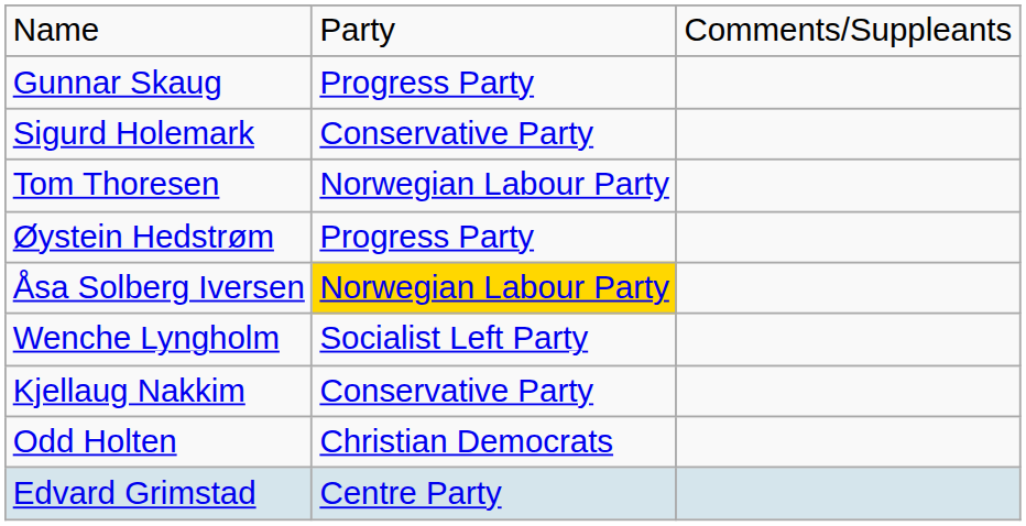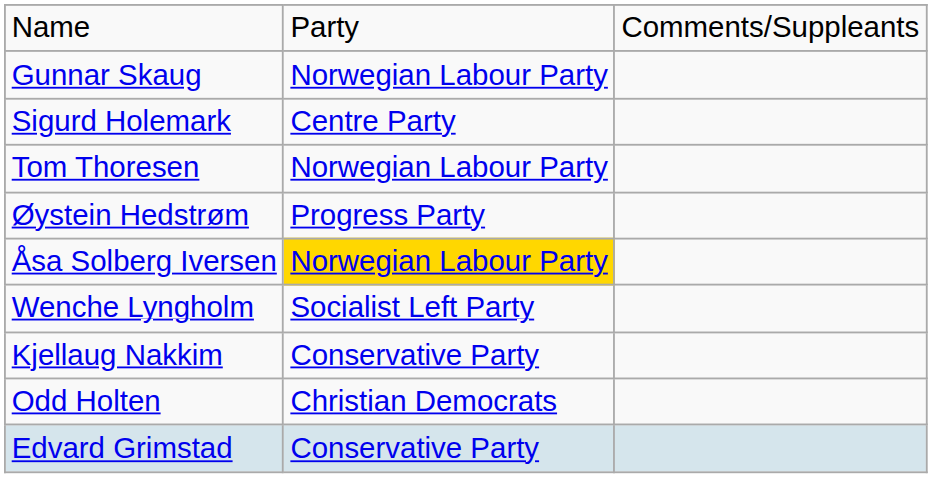 <table class="wikitable">
 <tr>
 <td>Name</td>
 <td>Party</td>
 <td>Comments/Suppleants</td>
 </tr>
 <tr>
 <td><a href='#'>Gunnar Skaug</a></td>
-<td><a href='#'>Progress Party</a></td>
+<td><a href='#'>Norwegian Labour Party</a></td>
 <td></td>
 </tr>
 <tr>
 <td><a href='#'>Sigurd Holemark</a></td>
-<td><a href='#'>Conservative Party</a></td>
+<td><a href='#'>Centre Party</a></td>
 <td></td>
 </tr>
 <tr>
 <td><a href='#'>Tom Thoresen</a></td>
 <td><a href='#'>Norwegian Labour Party</a></td>
 <td></td>
 </tr>
 <tr>
 <td><a href='#'>Øystein Hedstrøm</a></td>
 <td><a href='#'>Progress Party</a></td>
 <td></td>
 </tr>
 <tr>
 <td><a href='#'>Åsa Solberg Iversen</a></td>
 <td style="background: gold;"><a href='#'>Norwegian Labour Party</a></td>
 <td></td>
 </tr>
 <tr>
 <td><a href='#'>Wenche Lyngholm</a></td>
 <td><a href='#'>Socialist Left Party</a></td>
 <td></td>
 </tr>
 <tr>
 <td><a href='#'>Kjellaug Nakkim</a></td>
 <td><a href='#'>Conservative Party</a></td>
 <td></td>
 </tr>
 <tr>
 <td><a href='#'>Odd Holten</a></td>
 <td><a href='#'>Christian Democrats</a></td>
 <td></td>
 </tr>
 <tr style="background:#D5E5EC">
 <td><a href='#'>Edvard Grimstad</a></td>
-<td><a href='#'>Centre Party</a></td>
+<td><a href='#'>Conservative Party</a></td>
 <td></td>
 </tr>
 </table>
